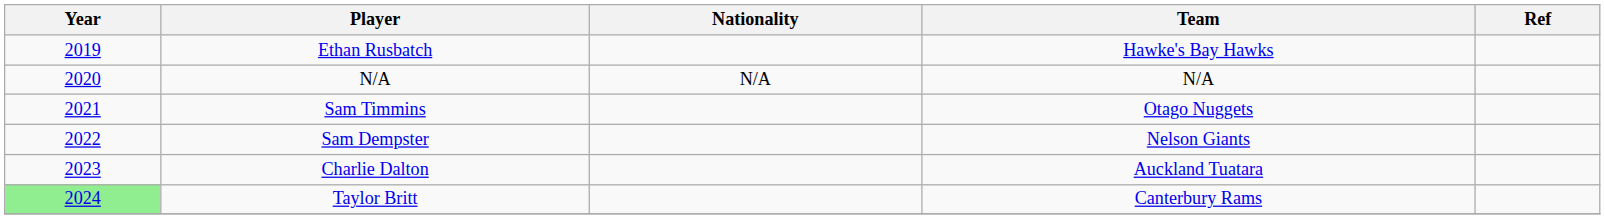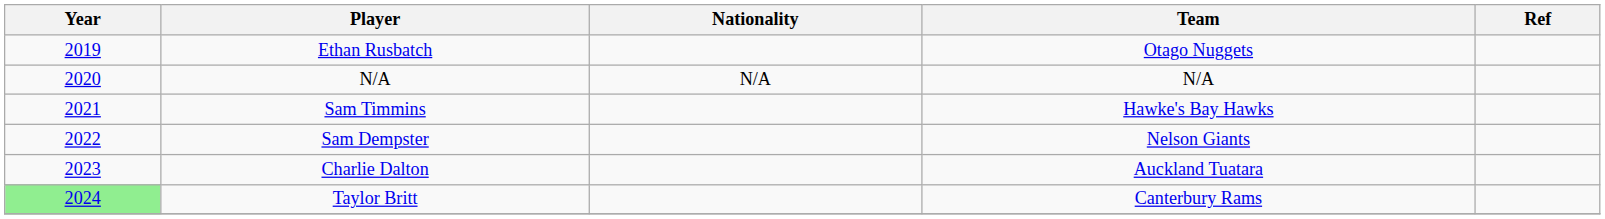 <table class="wikitable" style="width: 80%; text-align:center; font-size:90%">
 <tr>
 <th>Year</th>
 <th>Player</th>
 <th>Nationality</th>
 <th>Team</th>
 <th>Ref</th>
 </tr>
 <tr>
 <td><a href='#'>2019</a></td>
 <td><a href='#'>Ethan Rusbatch</a></td>
 <td></td>
-<td><a href='#'>Hawke's Bay Hawks</a></td>
+<td><a href='#'>Otago Nuggets</a></td>
 <td></td>
 </tr>
 <tr>
 <td><a href='#'>2020</a></td>
 <td>N/A</td>
 <td>N/A</td>
 <td>N/A</td>
 <td></td>
 </tr>
 <tr>
 <td><a href='#'>2021</a></td>
 <td><a href='#'>Sam Timmins</a></td>
 <td></td>
-<td><a href='#'>Otago Nuggets</a></td>
+<td><a href='#'>Hawke's Bay Hawks</a></td>
 <td></td>
 </tr>
 <tr>
 <td><a href='#'>2022</a></td>
 <td><a href='#'>Sam Dempster</a></td>
 <td></td>
 <td><a href='#'>Nelson Giants</a></td>
 <td></td>
 </tr>
 <tr>
 <td><a href='#'>2023</a></td>
 <td><a href='#'>Charlie Dalton</a></td>
 <td></td>
 <td><a href='#'>Auckland Tuatara</a></td>
 <td></td>
 </tr>
 <tr>
 <td style="background: lightgreen;"><a href='#'>2024</a></td>
 <td><a href='#'>Taylor Britt</a></td>
 <td></td>
 <td><a href='#'>Canterbury Rams</a></td>
 <td></td>
 </tr>
 <tr>
 </tr>
 </table>
